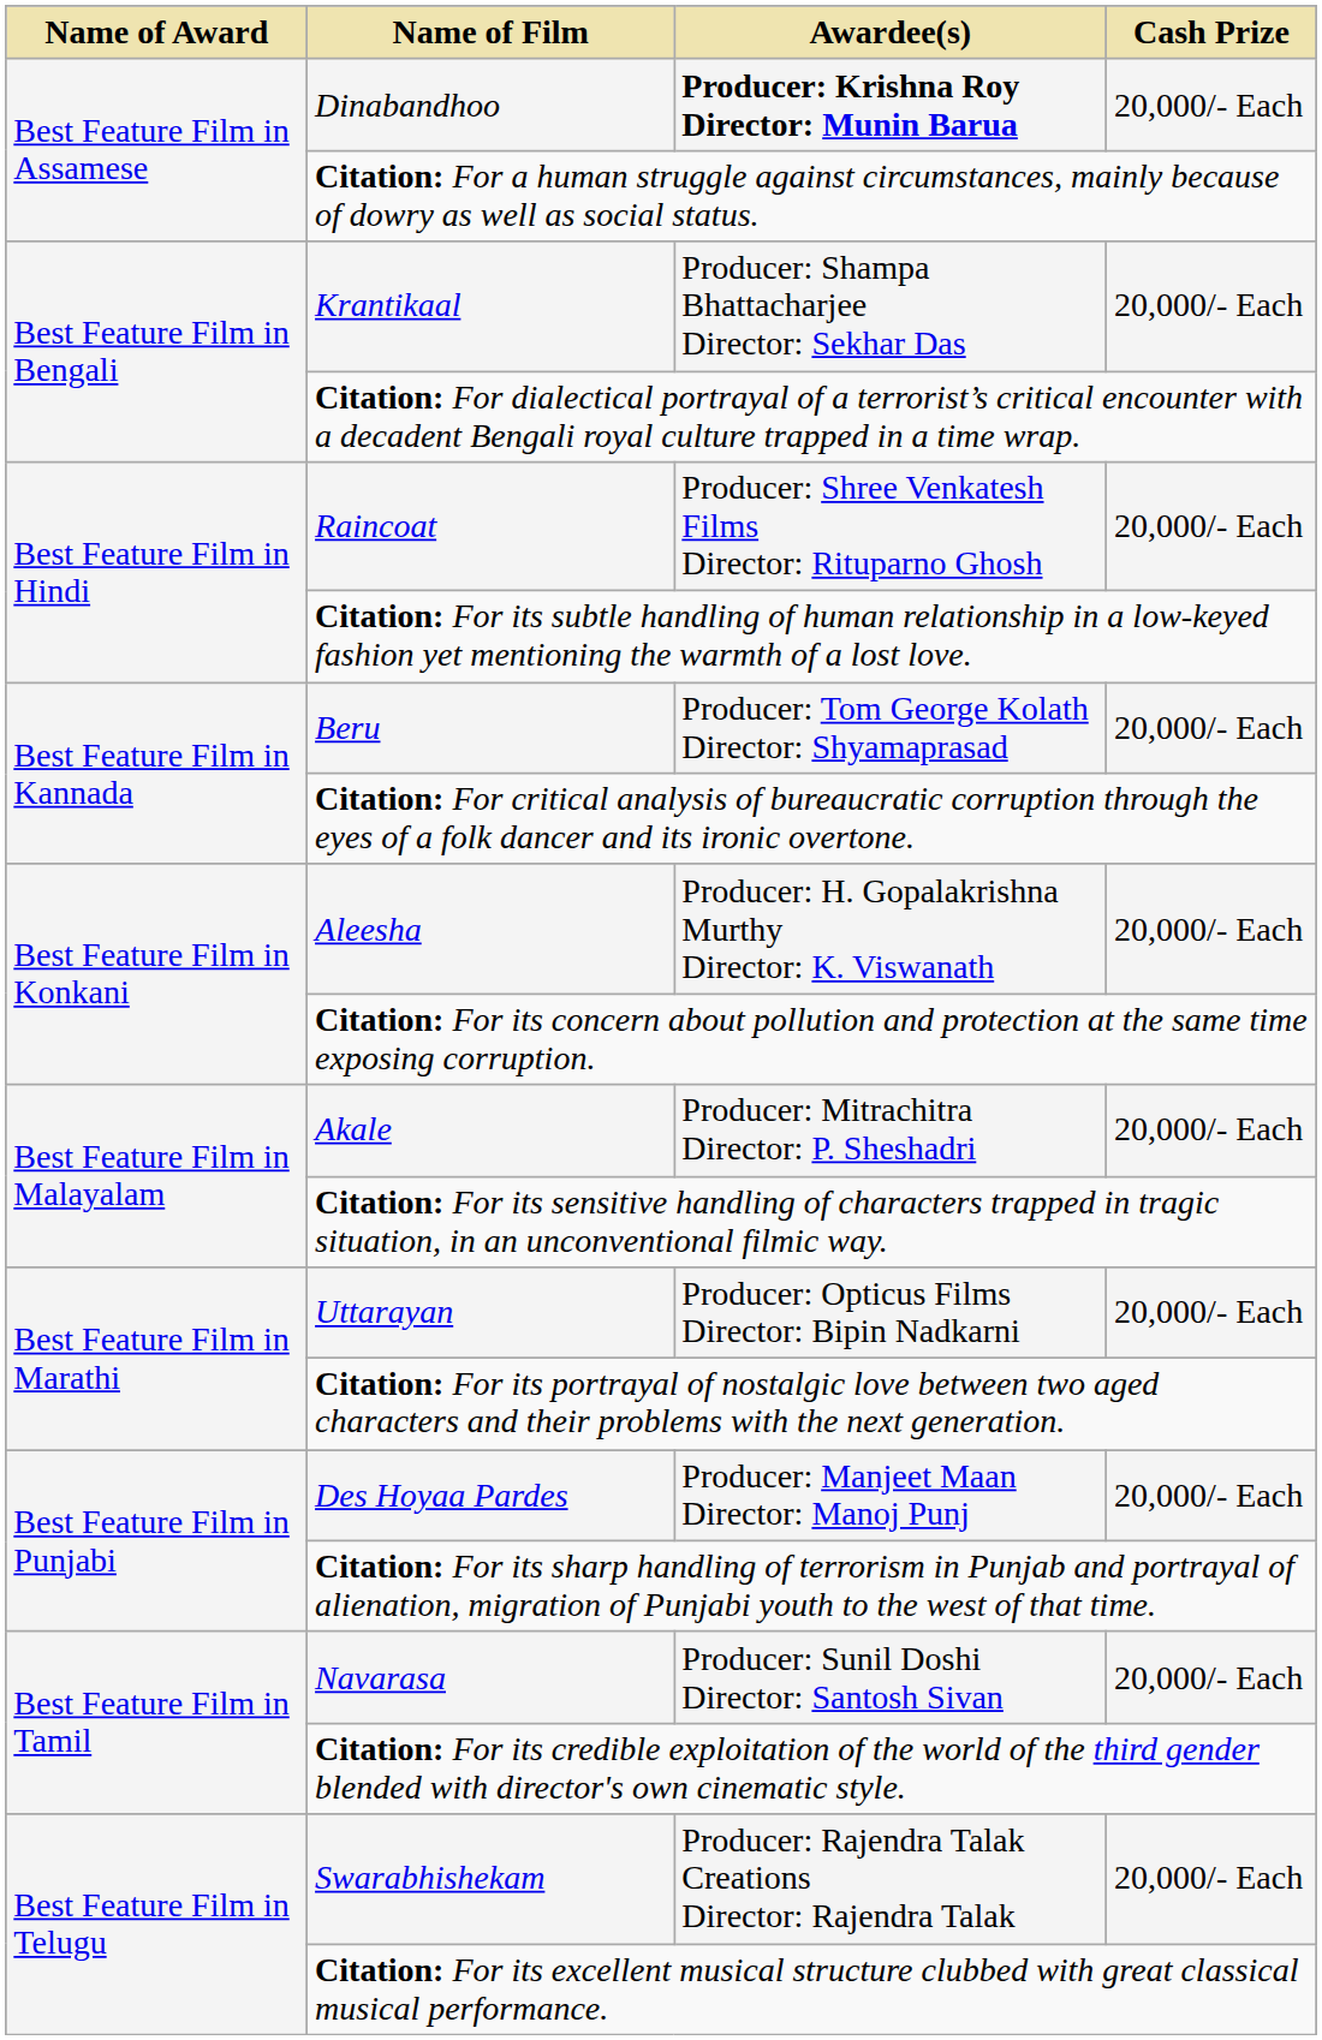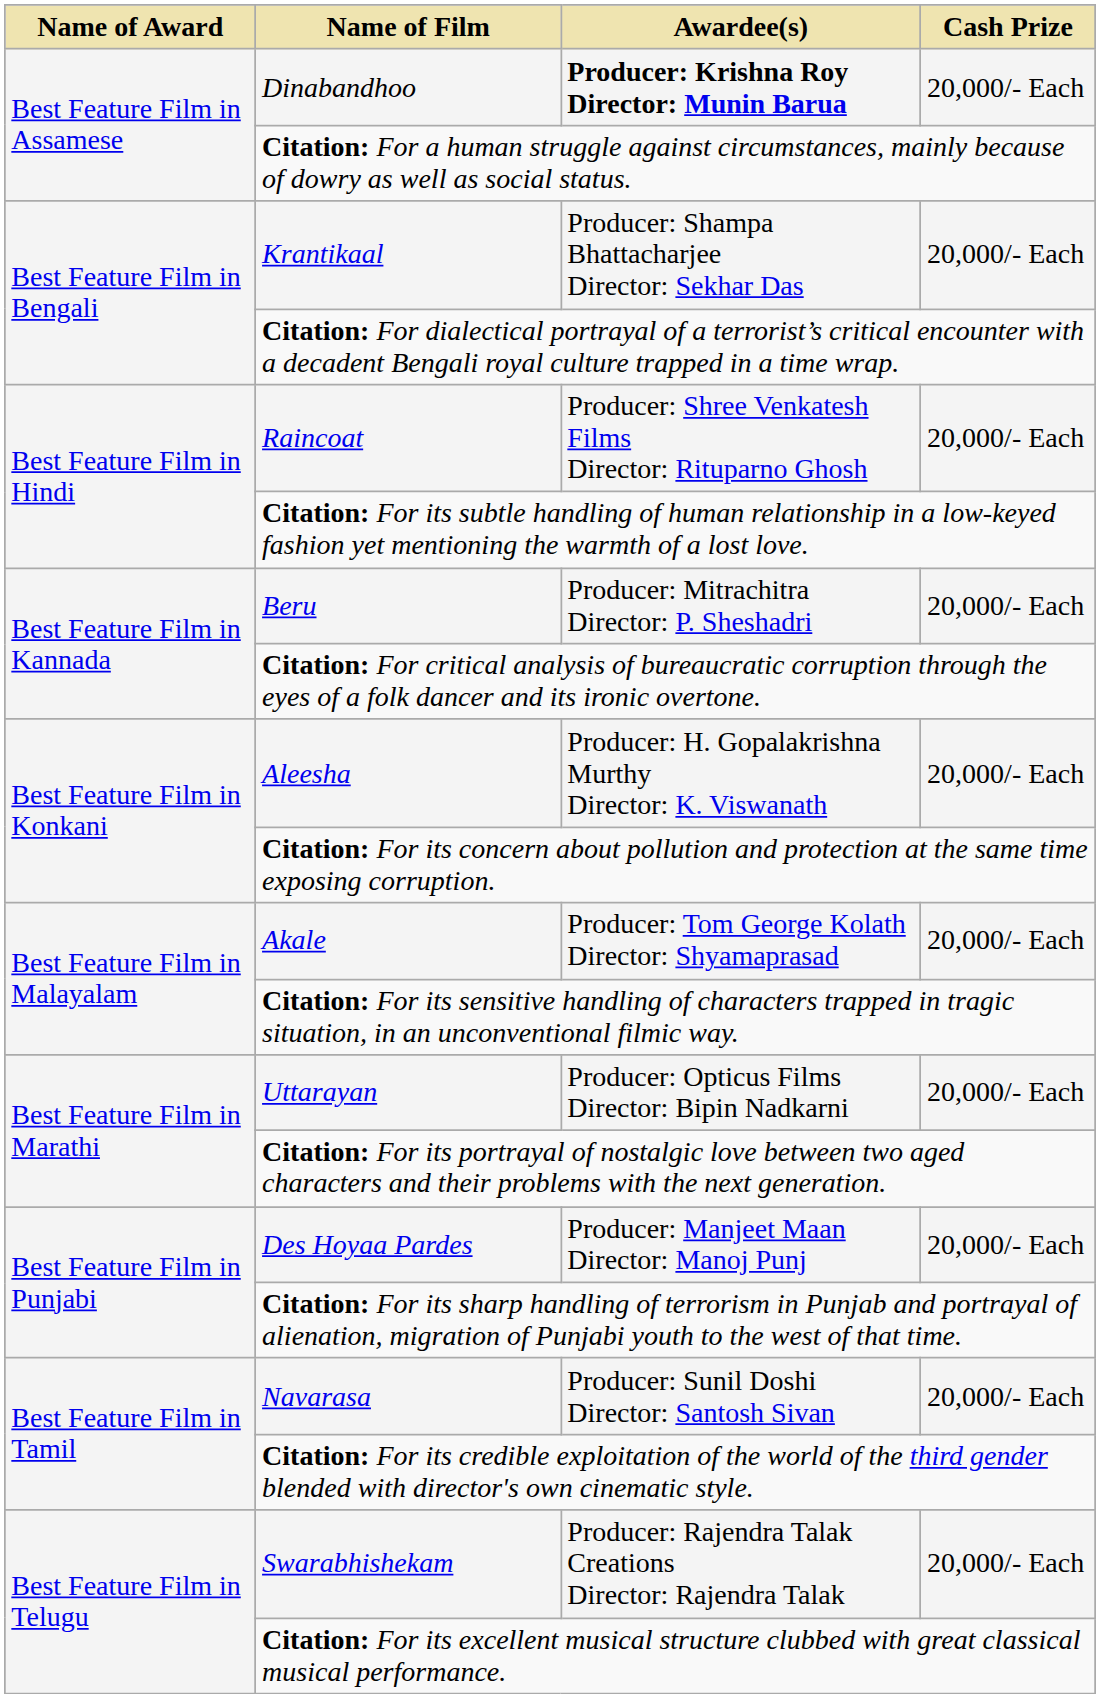 <table class="wikitable" style="width:100%;">
 <tr>
 <th style="background-color:#EFE4B0;width:23%;">Name of Award</th>
 <th style="background-color:#EFE4B0;width:28%;">Name of Film</th>
 <th style="background-color:#EFE4B0;width:33%;">Awardee(s)</th>
 <th style="background-color:#EFE4B0;width:16%;">Cash Prize</th>
 </tr>
 <tr style="background-color:#F4F4F4">
 <td rowspan="2"><a href='#'>Best Feature Film in Assamese</a></td>
 <td><em>Dinabandhoo</em></td>
 <td><strong>Producer: Krishna Roy<br>Director: <a href='#'>Munin Barua</a></strong></td>
 <td> 20,000/- Each</td>
 </tr>
 <tr style="background-color:#F9F9F9">
 <td colspan="3"><strong>Citation:</strong> <em>For a human struggle against circumstances, mainly because of dowry as well as social status.</em></td>
 </tr>
 <tr style="background-color:#F4F4F4">
 <td rowspan="2"><a href='#'>Best Feature Film in Bengali</a></td>
 <td><em><a href='#'>Krantikaal</a></em></td>
 <td>Producer: Shampa Bhattacharjee<br>Director: <a href='#'>Sekhar Das</a></td>
 <td> 20,000/- Each</td>
 </tr>
 <tr style="background-color:#F9F9F9">
 <td colspan="3"><strong>Citation:</strong> <em>For dialectical portrayal of a terrorist’s critical encounter with a decadent Bengali royal culture trapped in a time wrap.</em></td>
 </tr>
 <tr style="background-color:#F4F4F4">
 <td rowspan="2"><a href='#'>Best Feature Film in Hindi</a></td>
 <td><em><a href='#'>Raincoat</a></em></td>
 <td>Producer: <a href='#'>Shree Venkatesh Films</a><br>Director: <a href='#'>Rituparno Ghosh</a></td>
 <td> 20,000/- Each</td>
 </tr>
 <tr style="background-color:#F9F9F9">
 <td colspan="3"><strong>Citation:</strong> <em>For its subtle handling of human relationship in a low-keyed fashion yet mentioning the warmth of a lost love.</em></td>
 </tr>
 <tr style="background-color:#F4F4F4">
 <td rowspan="2"><a href='#'>Best Feature Film in Kannada</a></td>
 <td><em><a href='#'>Beru</a></em></td>
-<td>Producer: <a href='#'>Tom George Kolath</a><br>Director: <a href='#'>Shyamaprasad</a></td>
+<td>Producer: Mitrachitra<br>Director: <a href='#'>P. Sheshadri</a></td>
 <td> 20,000/- Each</td>
 </tr>
 <tr style="background-color:#F9F9F9">
 <td colspan="3"><strong>Citation:</strong> <em>For critical analysis of bureaucratic corruption through the eyes of a folk dancer and its ironic overtone.</em></td>
 </tr>
 <tr style="background-color:#F4F4F4">
 <td rowspan="2"><a href='#'>Best Feature Film in Konkani</a></td>
 <td><em><a href='#'>Aleesha</a></em></td>
 <td>Producer: H. Gopalakrishna Murthy<br>Director: <a href='#'>K. Viswanath</a></td>
 <td> 20,000/- Each</td>
 </tr>
 <tr style="background-color:#F9F9F9">
 <td colspan="3"><strong>Citation:</strong> <em>For its concern about pollution and protection at the same time exposing corruption.</em></td>
 </tr>
 <tr style="background-color:#F4F4F4">
 <td rowspan="2"><a href='#'>Best Feature Film in Malayalam</a></td>
 <td><em><a href='#'>Akale</a></em></td>
-<td>Producer: Mitrachitra<br>Director: <a href='#'>P. Sheshadri</a></td>
+<td>Producer: <a href='#'>Tom George Kolath</a><br>Director: <a href='#'>Shyamaprasad</a></td>
 <td> 20,000/- Each</td>
 </tr>
 <tr style="background-color:#F9F9F9">
 <td colspan="3"><strong>Citation:</strong> <em>For its sensitive handling of characters trapped in tragic situation, in an unconventional filmic way.</em></td>
 </tr>
 <tr style="background-color:#F4F4F4">
 <td rowspan="2"><a href='#'>Best Feature Film in Marathi</a></td>
 <td><em><a href='#'>Uttarayan</a></em></td>
 <td>Producer: Opticus Films<br>Director: Bipin Nadkarni</td>
 <td> 20,000/- Each</td>
 </tr>
 <tr style="background-color:#F9F9F9">
 <td colspan="3"><strong>Citation:</strong> <em>For its portrayal of nostalgic love between two aged characters and their problems with the next generation.</em></td>
 </tr>
 <tr style="background-color:#F4F4F4">
 <td rowspan="2"><a href='#'>Best Feature Film in Punjabi</a></td>
 <td><em><a href='#'>Des Hoyaa Pardes</a></em></td>
 <td>Producer: <a href='#'>Manjeet Maan</a><br>Director: <a href='#'>Manoj Punj</a></td>
 <td> 20,000/- Each</td>
 </tr>
 <tr style="background-color:#F9F9F9">
 <td colspan="3"><strong>Citation:</strong> <em>For its sharp handling of terrorism in Punjab and portrayal of alienation, migration of Punjabi youth to the west of that time.</em></td>
 </tr>
 <tr style="background-color:#F4F4F4">
 <td rowspan="2"><a href='#'>Best Feature Film in Tamil</a></td>
 <td><em><a href='#'>Navarasa</a></em></td>
 <td>Producer: Sunil Doshi<br>Director: <a href='#'>Santosh Sivan</a></td>
 <td> 20,000/- Each</td>
 </tr>
 <tr style="background-color:#F9F9F9">
 <td colspan="3"><strong>Citation:</strong> <em>For its credible exploitation of the world of the <a href='#'>third gender</a> blended with director's own cinematic style.</em></td>
 </tr>
 <tr style="background-color:#F4F4F4">
 <td rowspan="2"><a href='#'>Best Feature Film in Telugu</a></td>
 <td><em><a href='#'>Swarabhishekam</a></em></td>
 <td>Producer: Rajendra Talak Creations<br>Director: Rajendra Talak</td>
 <td> 20,000/- Each</td>
 </tr>
 <tr style="background-color:#F9F9F9">
 <td colspan="3"><strong>Citation:</strong> <em>For its excellent musical structure clubbed with great classical musical performance.</em></td>
 </tr>
 </table>
